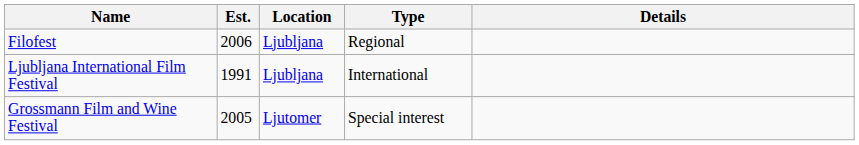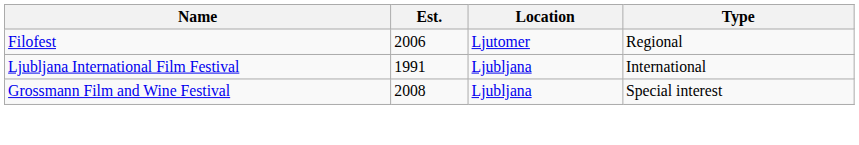 <table class="wikitable">
 <tr>
 <th width="25%">Name</th>
 <th width="5%">Est.</th>
 <th width="10%">Location</th>
 <th width="15%">Type</th>
-<th>Details</th>
 </tr>
 <tr>
 <td><a href='#'>Filofest</a></td>
 <td>2006</td>
-<td><a href='#'>Ljubljana</a></td>
+<td><a href='#'>Ljutomer</a></td>
 <td>Regional</td>
-<td International Student Film and Video Festival></td>
 </tr>
 <tr>
 <td><a href='#'>Ljubljana International Film Festival</a></td>
 <td>1991</td>
 <td><a href='#'>Ljubljana</a></td>
 <td>International</td>
-<td></td>
 </tr>
 <tr>
 <td><a href='#'>Grossmann Film and Wine Festival</a></td>
-<td>2005</td>
-<td><a href='#'>Ljutomer</a></td>
+<td>2008</td>
+<td><a href='#'>Ljubljana</a></td>
 <td>Special interest</td>
-<td></td>
 </tr>
 </table>
